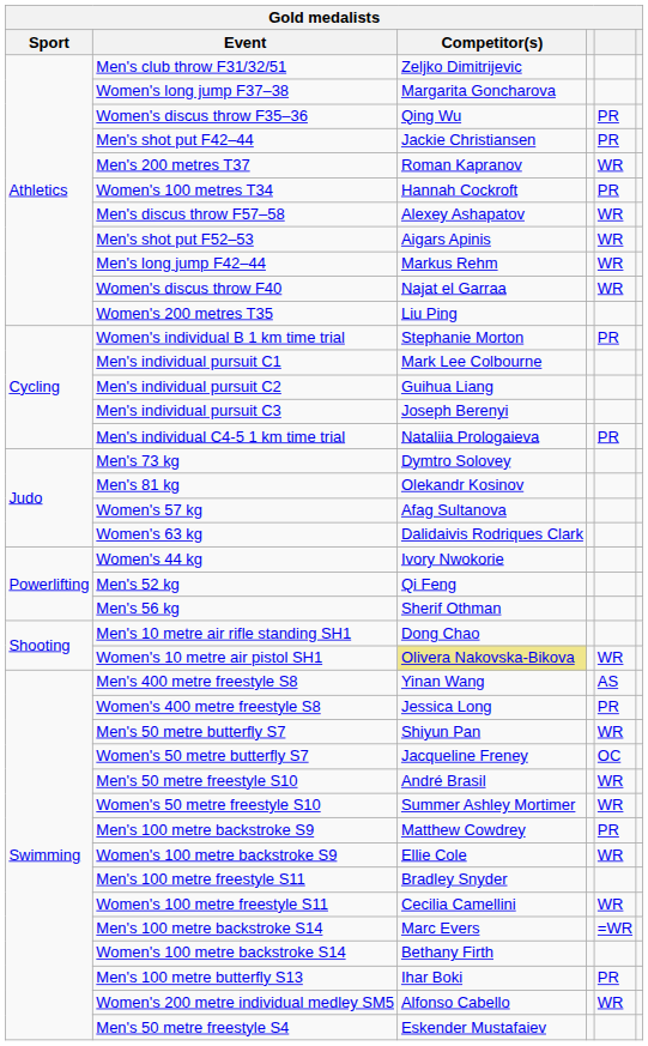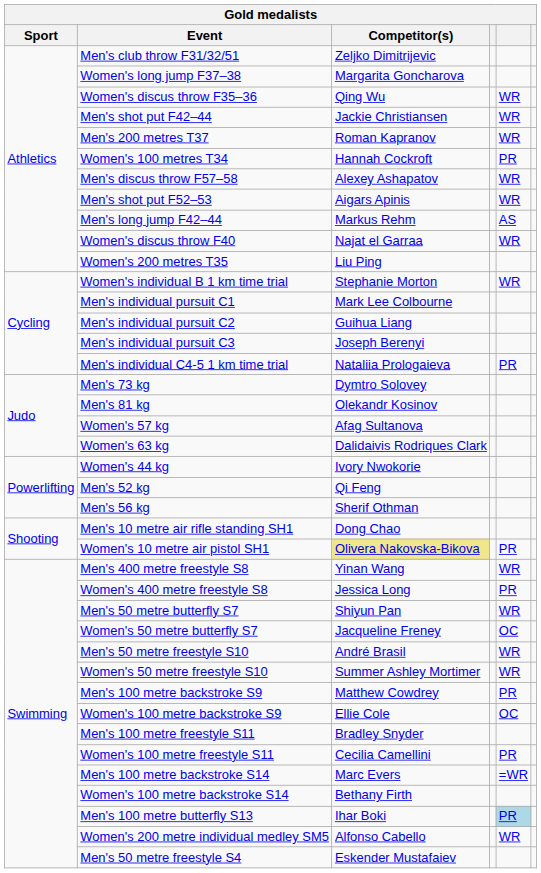 <table class="wikitable">
 <tr>
 <th colspan="6">Gold medalists</th>
 </tr>
 <tr>
 <th>Sport</th>
 <th>Event</th>
 <th>Competitor(s)</th>
 <th></th>
 <th></th>
 <th></th>
 </tr>
 <tr>
 <td rowspan=11><a href='#'>Athletics</a></td>
 <td><a href='#'>Men's club throw F31/32/51</a></td>
 <td><a href='#'>Zeljko Dimitrijevic</a></td>
 <td></td>
 <td></td>
 <td></td>
 </tr>
 <tr>
 <td><a href='#'>Women's long jump F37–38</a></td>
 <td><a href='#'>Margarita Goncharova</a></td>
 <td></td>
 <td></td>
 <td></td>
 </tr>
 <tr>
 <td><a href='#'>Women's discus throw F35–36</a></td>
 <td><a href='#'>Qing Wu</a></td>
 <td></td>
-<td><a href='#'>PR</a></td>
+<td><a href='#'>WR</a></td>
 <td></td>
 </tr>
 <tr>
 <td><a href='#'>Men's shot put F42–44</a></td>
 <td><a href='#'>Jackie Christiansen</a></td>
 <td></td>
-<td><a href='#'>PR</a></td>
+<td><a href='#'>WR</a></td>
 <td></td>
 </tr>
 <tr>
 <td><a href='#'>Men's 200 metres T37</a></td>
 <td><a href='#'>Roman Kapranov</a></td>
 <td></td>
 <td><a href='#'>WR</a></td>
 <td></td>
 </tr>
 <tr>
 <td><a href='#'>Women's 100 metres T34</a></td>
 <td><a href='#'>Hannah Cockroft</a></td>
 <td></td>
 <td><a href='#'>PR</a></td>
 <td></td>
 </tr>
 <tr>
 <td><a href='#'>Men's discus throw F57–58</a></td>
 <td><a href='#'>Alexey Ashapatov</a></td>
 <td></td>
 <td><a href='#'>WR</a></td>
 <td></td>
 </tr>
 <tr>
 <td><a href='#'>Men's shot put F52–53</a></td>
 <td><a href='#'>Aigars Apinis</a></td>
 <td></td>
 <td><a href='#'>WR</a></td>
 <td></td>
 </tr>
 <tr>
 <td><a href='#'>Men's long jump F42–44</a></td>
 <td><a href='#'>Markus Rehm</a></td>
 <td></td>
-<td><a href='#'>WR</a></td>
+<td><a href='#'>AS</a></td>
 <td></td>
 </tr>
 <tr>
 <td><a href='#'>Women's discus throw F40</a></td>
 <td><a href='#'>Najat el Garraa</a></td>
 <td></td>
 <td><a href='#'>WR</a></td>
 <td></td>
 </tr>
 <tr>
 <td><a href='#'>Women's 200 metres T35</a></td>
 <td><a href='#'>Liu Ping</a></td>
 <td></td>
 <td></td>
 <td></td>
 </tr>
 <tr>
 <td rowspan=5><a href='#'>Cycling</a></td>
 <td><a href='#'>Women's individual B 1 km time trial</a></td>
 <td><a href='#'>Stephanie Morton</a></td>
 <td></td>
-<td><a href='#'>PR</a></td>
+<td><a href='#'>WR</a></td>
 <td></td>
 </tr>
 <tr>
 <td><a href='#'>Men's individual pursuit C1</a></td>
 <td><a href='#'>Mark Lee Colbourne</a></td>
 <td></td>
 <td></td>
 <td></td>
 </tr>
 <tr>
 <td><a href='#'>Men's individual pursuit C2</a></td>
 <td><a href='#'>Guihua Liang</a></td>
 <td></td>
 <td></td>
 <td></td>
 </tr>
 <tr>
 <td><a href='#'>Men's individual pursuit C3</a></td>
 <td><a href='#'>Joseph Berenyi</a></td>
 <td></td>
 <td></td>
 <td></td>
 </tr>
 <tr>
 <td><a href='#'>Men's individual C4-5 1 km time trial</a></td>
 <td><a href='#'>Nataliia Prologaieva</a></td>
 <td></td>
 <td><a href='#'>PR</a></td>
 <td></td>
 </tr>
 <tr>
 <td rowspan=4><a href='#'>Judo</a></td>
 <td><a href='#'>Men's 73 kg</a></td>
 <td><a href='#'>Dymtro Solovey</a></td>
 <td></td>
 <td></td>
 <td></td>
 </tr>
 <tr>
 <td><a href='#'>Men's 81 kg</a></td>
 <td><a href='#'>Olekandr Kosinov</a></td>
 <td></td>
 <td></td>
 <td></td>
 </tr>
 <tr>
 <td><a href='#'>Women's 57 kg</a></td>
 <td><a href='#'>Afag Sultanova</a></td>
 <td></td>
 <td></td>
 <td></td>
 </tr>
 <tr>
 <td><a href='#'>Women's 63 kg</a></td>
 <td><a href='#'>Dalidaivis Rodriques Clark</a></td>
 <td></td>
 <td></td>
 <td></td>
 </tr>
 <tr>
 <td rowspan=3><a href='#'>Powerlifting</a></td>
 <td><a href='#'>Women's 44 kg</a></td>
 <td><a href='#'>Ivory Nwokorie</a></td>
 <td></td>
 <td></td>
 <td></td>
 </tr>
 <tr>
 <td><a href='#'>Men's 52 kg</a></td>
 <td><a href='#'>Qi Feng</a></td>
 <td></td>
 <td></td>
 <td></td>
 </tr>
 <tr>
 <td><a href='#'>Men's 56 kg</a></td>
 <td><a href='#'>Sherif Othman</a></td>
 <td></td>
 <td></td>
 <td></td>
 </tr>
 <tr>
 <td rowspan=2><a href='#'>Shooting</a></td>
 <td><a href='#'>Men's 10 metre air rifle standing SH1</a></td>
 <td><a href='#'>Dong Chao</a></td>
 <td></td>
 <td></td>
 <td></td>
 </tr>
 <tr>
 <td><a href='#'>Women's 10 metre air pistol SH1</a></td>
 <td style="background: khaki;"><a href='#'>Olivera Nakovska-Bikova</a></td>
 <td></td>
-<td><a href='#'>WR</a></td>
+<td><a href='#'>PR</a></td>
 <td></td>
 </tr>
 <tr>
 <td rowspan=15><a href='#'>Swimming</a></td>
 <td><a href='#'>Men's 400 metre freestyle S8</a></td>
 <td><a href='#'>Yinan Wang</a></td>
 <td></td>
-<td><a href='#'>AS</a></td>
+<td><a href='#'>WR</a></td>
 <td></td>
 </tr>
 <tr>
 <td><a href='#'>Women's 400 metre freestyle S8</a></td>
 <td><a href='#'>Jessica Long</a></td>
 <td></td>
 <td><a href='#'>PR</a></td>
 <td></td>
 </tr>
 <tr>
 <td><a href='#'>Men's 50 metre butterfly S7</a></td>
 <td><a href='#'>Shiyun Pan</a></td>
 <td></td>
 <td><a href='#'>WR</a></td>
 <td></td>
 </tr>
 <tr>
 <td><a href='#'>Women's 50 metre butterfly S7</a></td>
 <td><a href='#'>Jacqueline Freney</a></td>
 <td></td>
 <td><a href='#'>OC</a></td>
 <td></td>
 </tr>
 <tr>
 <td><a href='#'>Men's 50 metre freestyle S10</a></td>
 <td><a href='#'>André Brasil</a></td>
 <td></td>
 <td><a href='#'>WR</a></td>
 <td></td>
 </tr>
 <tr>
 <td><a href='#'>Women's 50 metre freestyle S10</a></td>
 <td><a href='#'>Summer Ashley Mortimer</a></td>
 <td></td>
 <td><a href='#'>WR</a></td>
 <td></td>
 </tr>
 <tr>
 <td><a href='#'>Men's 100 metre backstroke S9</a></td>
 <td><a href='#'>Matthew Cowdrey</a></td>
 <td></td>
 <td><a href='#'>PR</a></td>
 <td></td>
 </tr>
 <tr>
 <td><a href='#'>Women's 100 metre backstroke S9</a></td>
 <td><a href='#'>Ellie Cole</a></td>
 <td></td>
-<td><a href='#'>WR</a></td>
+<td><a href='#'>OC</a></td>
 <td></td>
 </tr>
 <tr>
 <td><a href='#'>Men's 100 metre freestyle S11</a></td>
 <td><a href='#'>Bradley Snyder</a></td>
 <td></td>
 <td></td>
 <td></td>
 </tr>
 <tr>
 <td><a href='#'>Women's 100 metre freestyle S11</a></td>
 <td><a href='#'>Cecilia Camellini</a></td>
 <td></td>
-<td><a href='#'>WR</a></td>
+<td><a href='#'>PR</a></td>
 <td></td>
 </tr>
 <tr>
 <td><a href='#'>Men's 100 metre backstroke S14</a></td>
 <td><a href='#'>Marc Evers</a></td>
 <td></td>
 <td><a href='#'>=WR</a></td>
 <td></td>
 </tr>
 <tr>
 <td><a href='#'>Women's 100 metre backstroke S14</a></td>
 <td><a href='#'>Bethany Firth</a></td>
 <td></td>
 <td></td>
 <td></td>
 </tr>
 <tr>
 <td><a href='#'>Men's 100 metre butterfly S13</a></td>
 <td><a href='#'>Ihar Boki</a></td>
 <td></td>
-<td><a href='#'>PR</a></td>
+<td style="background: lightblue;"><a href='#'>PR</a></td>
 <td></td>
 </tr>
 <tr>
 <td><a href='#'>Women's 200 metre individual medley SM5</a></td>
 <td><a href='#'>Alfonso Cabello</a></td>
 <td></td>
 <td><a href='#'>WR</a></td>
 <td></td>
 </tr>
 <tr>
 <td><a href='#'>Men's 50 metre freestyle S4</a></td>
 <td><a href='#'>Eskender Mustafaiev</a></td>
 <td></td>
 <td></td>
 <td></td>
 </tr>
 </table>
